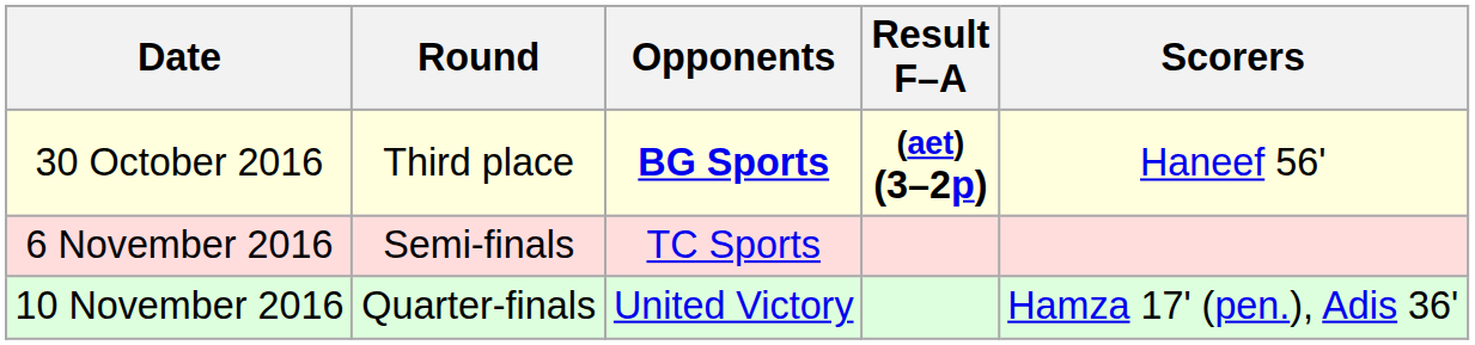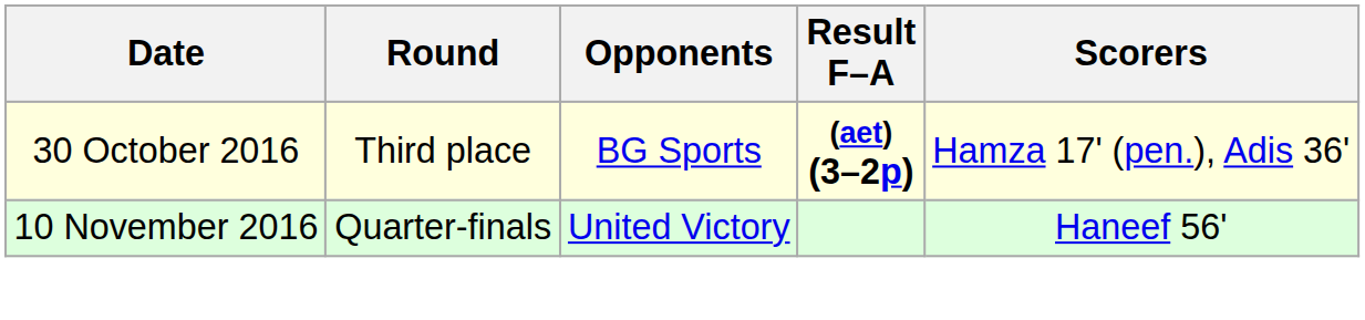 <table class="wikitable" style="text-align:center">
 <tr>
 <th>Date</th>
 <th>Round</th>
 <th>Opponents</th>
 <th>Result<br>F–A</th>
 <th>Scorers</th>
 </tr>
 <tr bgcolor="#ffffdd">
 <td>30 October 2016</td>
 <td>Third place</td>
-<td><strong><a href='#'>BG Sports</a></strong></td>
+<td><a href='#'>BG Sports</a></td>
 <td><strong> <small>(<a href='#'>aet</a>)</small><br>(3–2<a href='#'>p</a>)</strong></td>
-<td><a href='#'>Haneef</a> 56'</td>
-</tr>
-<tr bgcolor="#ffdddd">
-<td>6 November 2016</td>
-<td>Semi-finals</td>
-<td><a href='#'>TC Sports</a></td>
-<td></td>
-<td></td>
+<td><a href='#'>Hamza</a> 17' (<a href='#'>pen.</a>), <a href='#'>Adis</a> 36'</td>
 </tr>
 <tr bgcolor="#ddffdd">
 <td>10 November 2016</td>
 <td>Quarter-finals</td>
 <td><a href='#'>United Victory</a></td>
 <td></td>
-<td><a href='#'>Hamza</a> 17' (<a href='#'>pen.</a>), <a href='#'>Adis</a> 36'</td>
+<td><a href='#'>Haneef</a> 56'</td>
 </tr>
 </table>
